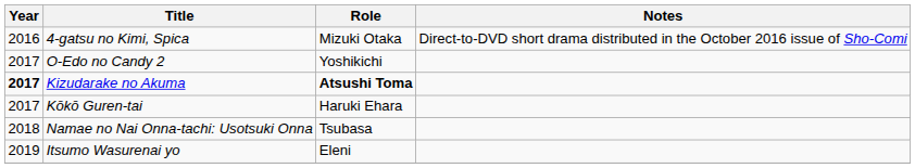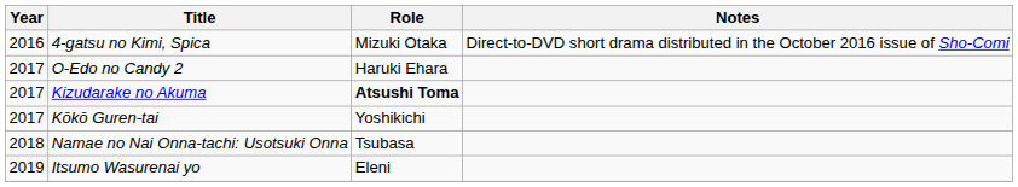 <table class="wikitable sortable">
 <tr>
 <th>Year</th>
 <th>Title</th>
 <th>Role</th>
 <th class="unsortable">Notes</th>
 </tr>
 <tr>
 <td>2016</td>
 <td><em>4-gatsu no Kimi, Spica</em></td>
 <td>Mizuki Otaka</td>
 <td>Direct-to-DVD short drama distributed in the October 2016 issue of <em><a href='#'>Sho-Comi</a></em></td>
 </tr>
 <tr>
 <td>2017</td>
 <td><em>O-Edo no Candy 2</em></td>
-<td>Yoshikichi</td>
+<td>Haruki Ehara</td>
 <td></td>
 </tr>
 <tr>
-<td><strong>2017</strong></td>
+<td>2017</td>
 <td><em><a href='#'>Kizudarake no Akuma</a></em></td>
 <td><strong>Atsushi Toma</strong></td>
 <td></td>
 </tr>
 <tr>
 <td>2017</td>
 <td><em>Kōkō Guren-tai</em></td>
-<td>Haruki Ehara</td>
+<td>Yoshikichi</td>
 <td></td>
 </tr>
 <tr>
 <td>2018</td>
 <td><em>Namae no Nai Onna-tachi: Usotsuki Onna</em></td>
 <td>Tsubasa</td>
 <td></td>
 </tr>
 <tr>
 <td>2019</td>
 <td><em>Itsumo Wasurenai yo</em></td>
 <td>Eleni</td>
 <td></td>
 </tr>
 <tr>
 </tr>
 </table>
